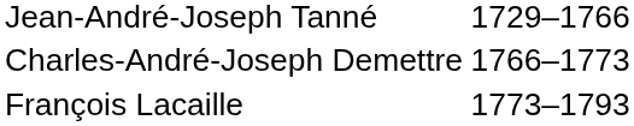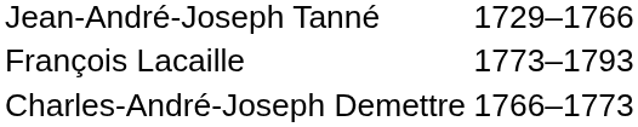 <table>
 <tr>
 <td>Jean-André-Joseph Tanné</td>
 <td>1729–1766</td>
 </tr>
 <tr>
+<td>François Lacaille</td>
+<td>1773–1793</td>
+</tr>
+<tr>
 <td>Charles-André-Joseph Demettre</td>
 <td>1766–1773</td>
 </tr>
-<tr>
-<td>François Lacaille</td>
-<td>1773–1793</td>
-</tr>
 </table>
